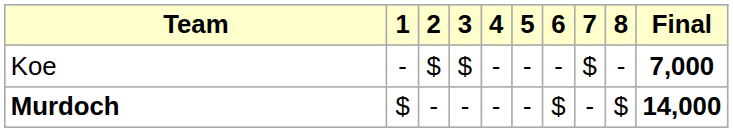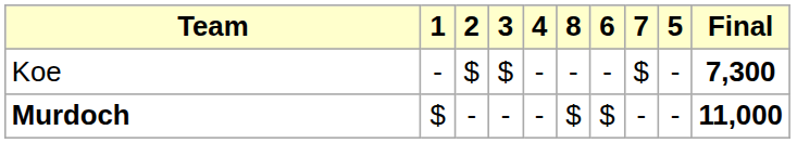 <table class="wikitable">
 <tr align=center bgcolor="#ffffcc">
 <td width=12><strong>Team</strong></td>
 <td width=12><strong>1</strong></td>
 <td width=12><strong>2</strong></td>
 <td width=12><strong>3</strong></td>
 <td width=12><strong>4</strong></td>
-<td width=12><strong>5</strong></td>
+<td width=12><strong>8</strong></td>
 <td width=12><strong>6</strong></td>
 <td width=12><strong>7</strong></td>
-<td width=12><strong>8</strong></td>
+<td width=12><strong>5</strong></td>
 <td><strong>Final</strong></td>
 </tr>
 <tr align=center bgcolor="FFFFFF">
 <td align=left width=230 nowrap>Koe</td>
 <td>-</td>
 <td>$</td>
 <td>$</td>
 <td>-</td>
 <td>-</td>
 <td>-</td>
 <td>$</td>
 <td>-</td>
-<td><strong>7,000</strong></td>
+<td><strong>7,300</strong></td>
 </tr>
 <tr align=center bgcolor="FFFFFF">
 <td align=left width=230 nowrap><strong>Murdoch</strong> </td>
 <td>$</td>
 <td>-</td>
 <td>-</td>
 <td>-</td>
-<td>-</td>
+<td>$</td>
 <td>$</td>
 <td>-</td>
-<td>$</td>
-<td><strong>14,000</strong></td>
+<td>-</td>
+<td><strong>11,000</strong></td>
 </tr>
 </table>
